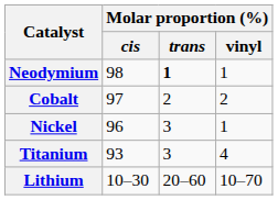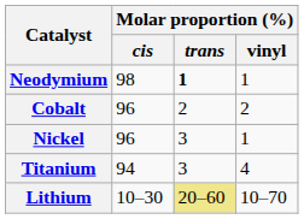 <table class="wikitable skin-invert">
 <tr>
 <th rowspan=2>Catalyst</th>
 <th colspan=3>Molar proportion (%)</th>
 </tr>
 <tr>
 <th><em>cis</em></th>
 <th><em>trans</em></th>
 <th>vinyl</th>
 </tr>
 <tr>
 <th><a href='#'>Neodymium</a></th>
 <td>98</td>
 <td><strong>1</strong></td>
 <td>1</td>
 </tr>
 <tr>
 <th><a href='#'>Cobalt</a></th>
-<td>97</td>
+<td>96</td>
 <td>2</td>
 <td>2</td>
 </tr>
 <tr>
 <th><a href='#'>Nickel</a></th>
 <td>96</td>
 <td>3</td>
 <td>1</td>
 </tr>
 <tr>
 <th><a href='#'>Titanium</a></th>
-<td>93</td>
+<td>94</td>
 <td>3</td>
 <td>4</td>
 </tr>
 <tr>
 <th><a href='#'>Lithium</a></th>
 <td>10–30</td>
-<td>20–60</td>
+<td style="background: khaki;">20–60</td>
 <td>10–70</td>
 </tr>
 </table>
